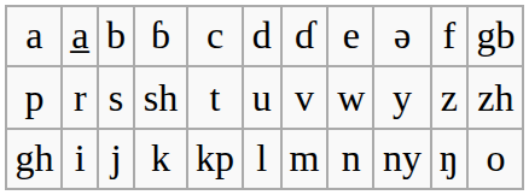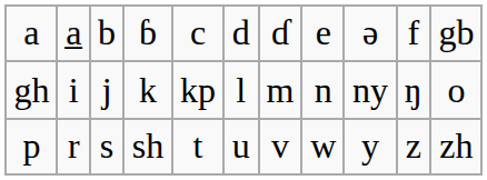 <table class="wikitable" style="text-align: center">
 <tr>
 <td>a</td>
 <td>a̲</td>
 <td>b</td>
 <td>ɓ</td>
 <td>c</td>
 <td>d</td>
 <td>ɗ</td>
 <td>e</td>
 <td>ǝ</td>
 <td>f</td>
 <td>gb</td>
 </tr>
 <tr>
+<td>gh</td>
+<td>i</td>
+<td>j</td>
+<td>k</td>
+<td>kp</td>
+<td>l</td>
+<td>m</td>
+<td>n</td>
+<td>ny</td>
+<td>ŋ</td>
+<td>o</td>
+</tr>
+<tr>
 <td>p</td>
 <td>r</td>
 <td>s</td>
 <td>sh</td>
 <td>t</td>
 <td>u</td>
 <td>v</td>
 <td>w</td>
 <td>y</td>
 <td>z</td>
 <td>zh</td>
 </tr>
-<tr>
-<td>gh</td>
-<td>i</td>
-<td>j</td>
-<td>k</td>
-<td>kp</td>
-<td>l</td>
-<td>m</td>
-<td>n</td>
-<td>ny</td>
-<td>ŋ</td>
-<td>o</td>
-</tr>
 </table>
